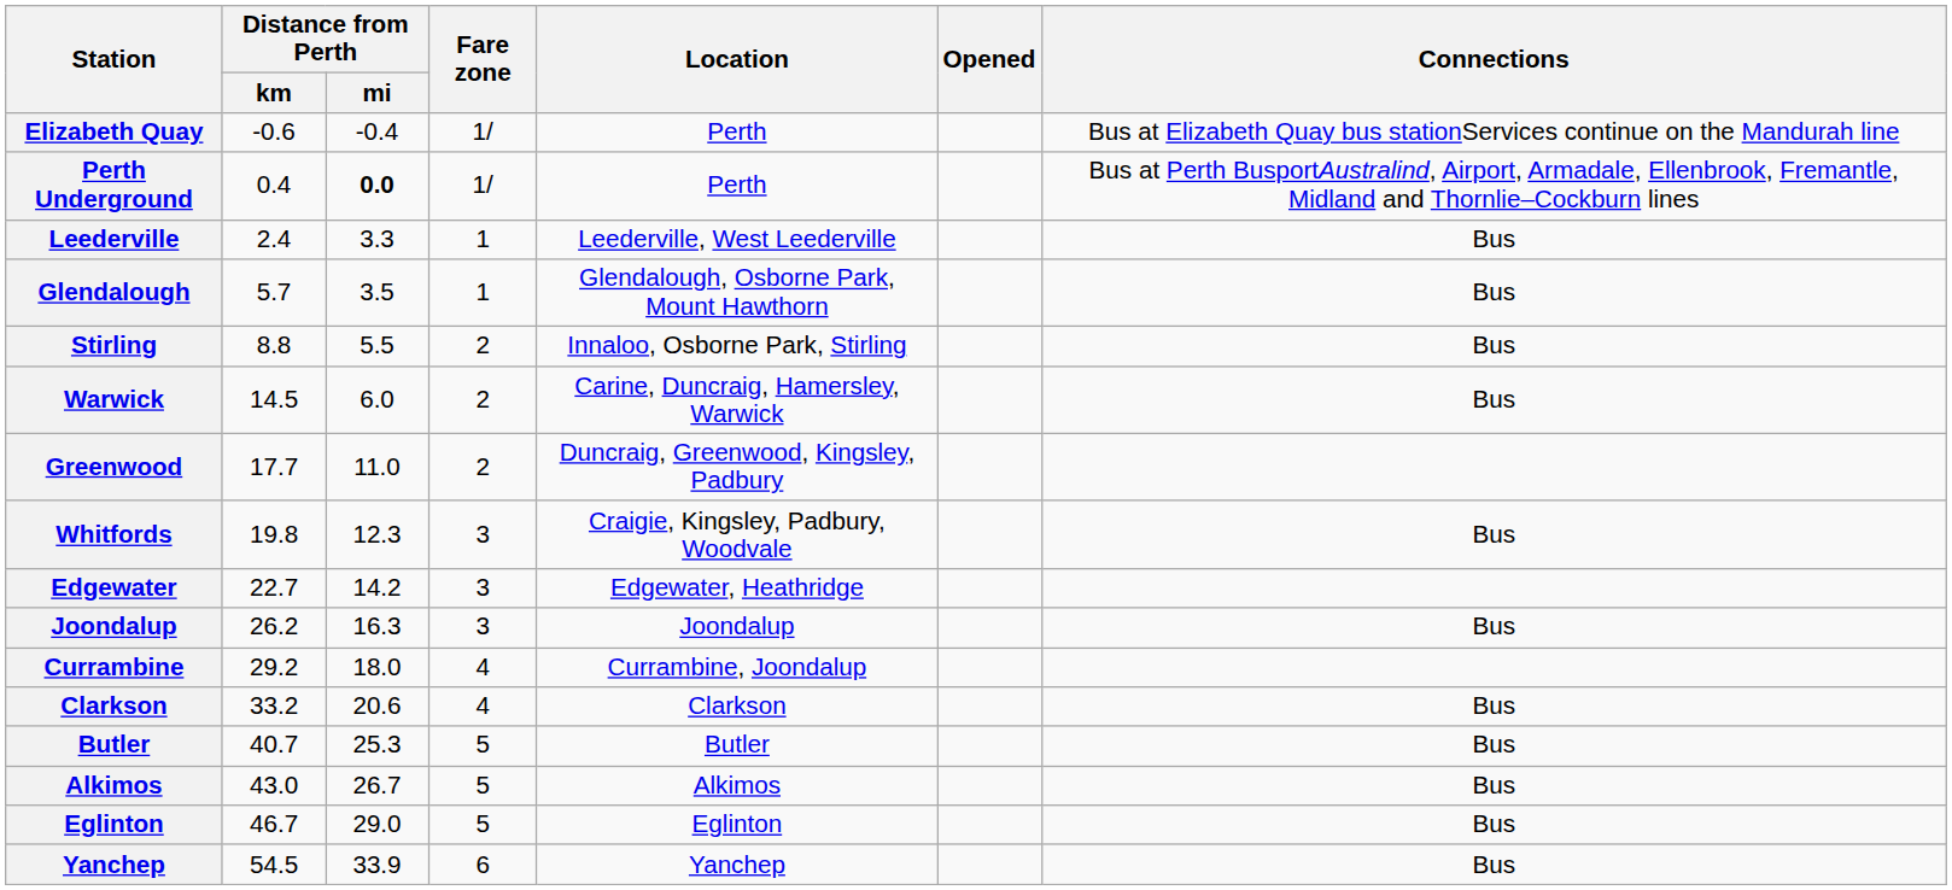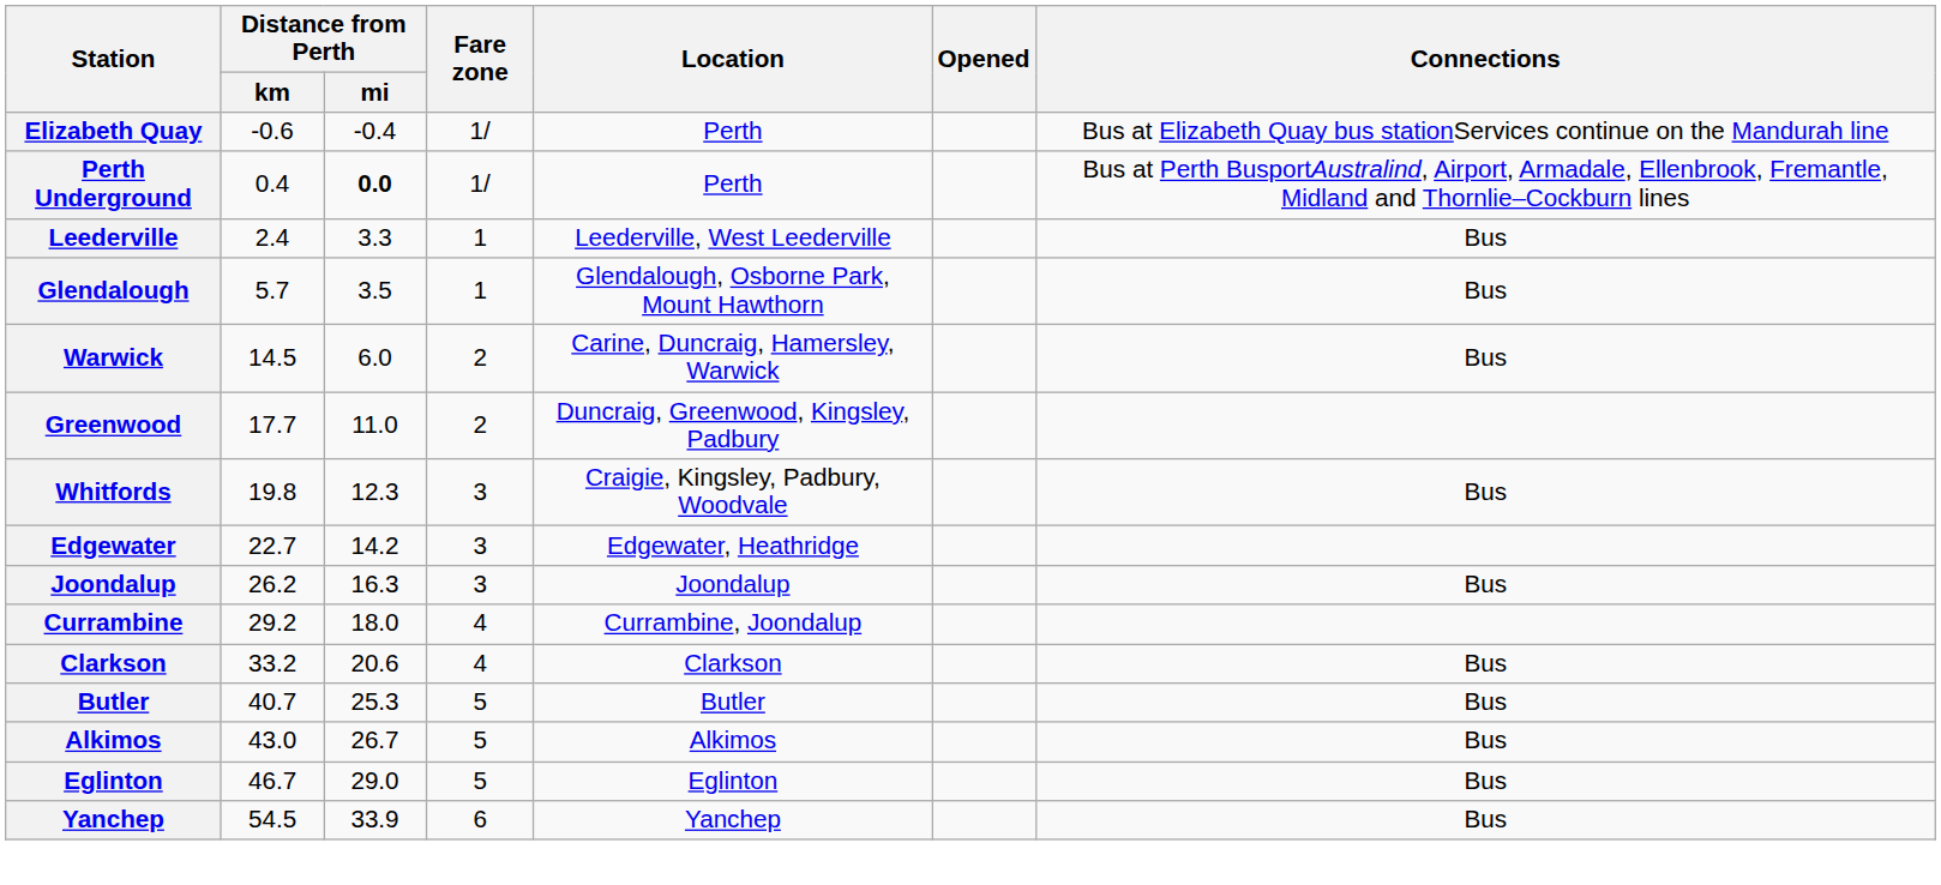 <table class="wikitable sortable" style="text-align:center">
 <tr>
 <th rowspan="2" scope="col" class="unsortable">Station</th>
 <th colspan="2" scope="colgroup">Distance from Perth</th>
 <th rowspan="2" scope="col">Fare zone</th>
 <th rowspan="2" scope="col" class="unsortable">Location</th>
 <th rowspan="2" scope="col">Opened</th>
 <th rowspan="2" scope="col" class="unsortable">Connections</th>
 </tr>
 <tr>
 <th scope="col">km</th>
 <th scope="col">mi</th>
 </tr>
 <tr>
 <th scope=row><a href='#'>Elizabeth Quay</a></th>
 <td>-0.6</td>
 <td>-0.4</td>
 <td>1/</td>
 <td><a href='#'>Perth</a></td>
 <td></td>
 <td>Bus at <a href='#'>Elizabeth Quay bus station</a>Services continue on the <a href='#'>Mandurah line</a></td>
 </tr>
 <tr>
 <th scope=row><a href='#'>Perth Underground</a></th>
 <td>0.4</td>
 <td><strong>0.0</strong></td>
 <td>1/</td>
 <td><a href='#'>Perth</a></td>
 <td></td>
 <td>Bus at <a href='#'>Perth Busport</a><em><a href='#'>Australind</a></em>, <a href='#'>Airport</a>, <a href='#'>Armadale</a>, <a href='#'>Ellenbrook</a>, <a href='#'>Fremantle</a>, <a href='#'>Midland</a> and <a href='#'>Thornlie–Cockburn</a> lines</td>
 </tr>
 <tr>
 <th scope=row><a href='#'>Leederville</a></th>
 <td>2.4</td>
 <td>3.3</td>
 <td>1</td>
 <td><a href='#'>Leederville</a>, <a href='#'>West Leederville</a></td>
 <td></td>
 <td>Bus</td>
 </tr>
 <tr>
 <th scope=row><a href='#'>Glendalough</a></th>
 <td>5.7</td>
 <td>3.5</td>
 <td>1</td>
 <td><a href='#'>Glendalough</a>, <a href='#'>Osborne Park</a>, <a href='#'>Mount Hawthorn</a></td>
-<td></td>
-<td>Bus</td>
-</tr>
-<tr>
-<th scope=row><a href='#'>Stirling</a></th>
-<td>8.8</td>
-<td>5.5</td>
-<td>2</td>
-<td><a href='#'>Innaloo</a>, Osborne Park, <a href='#'>Stirling</a></td>
 <td></td>
 <td>Bus</td>
 </tr>
 <tr>
 <th scope=row><a href='#'>Warwick</a></th>
 <td>14.5</td>
 <td>6.0</td>
 <td>2</td>
 <td><a href='#'>Carine</a>, <a href='#'>Duncraig</a>, <a href='#'>Hamersley</a>, <a href='#'>Warwick</a></td>
 <td></td>
 <td>Bus</td>
 </tr>
 <tr>
 <th scope=row><a href='#'>Greenwood</a></th>
 <td>17.7</td>
 <td>11.0</td>
 <td>2</td>
 <td><a href='#'>Duncraig</a>, <a href='#'>Greenwood</a>, <a href='#'>Kingsley</a>, <a href='#'>Padbury</a></td>
 <td></td>
 <td></td>
 </tr>
 <tr>
 <th scope=row><a href='#'>Whitfords</a></th>
 <td>19.8</td>
 <td>12.3</td>
 <td>3</td>
 <td><a href='#'>Craigie</a>, Kingsley, Padbury, <a href='#'>Woodvale</a></td>
 <td></td>
 <td>Bus</td>
 </tr>
 <tr>
 <th scope=row><a href='#'>Edgewater</a></th>
 <td>22.7</td>
 <td>14.2</td>
 <td>3</td>
 <td><a href='#'>Edgewater</a>, <a href='#'>Heathridge</a></td>
 <td></td>
 <td></td>
 </tr>
 <tr>
 <th scope=row><a href='#'>Joondalup</a></th>
 <td>26.2</td>
 <td>16.3</td>
 <td>3</td>
 <td><a href='#'>Joondalup</a></td>
 <td></td>
 <td>Bus</td>
 </tr>
 <tr>
 <th scope=row><a href='#'>Currambine</a></th>
 <td>29.2</td>
 <td>18.0</td>
 <td>4</td>
 <td><a href='#'>Currambine</a>, <a href='#'>Joondalup</a></td>
 <td></td>
 <td></td>
 </tr>
 <tr>
 <th scope=row><a href='#'>Clarkson</a></th>
 <td>33.2</td>
 <td>20.6</td>
 <td>4</td>
 <td><a href='#'>Clarkson</a></td>
 <td></td>
 <td>Bus</td>
 </tr>
 <tr>
 <th scope=row><a href='#'>Butler</a></th>
 <td>40.7</td>
 <td>25.3</td>
 <td>5</td>
 <td><a href='#'>Butler</a></td>
 <td></td>
 <td>Bus</td>
 </tr>
 <tr>
 <th scope=row><a href='#'>Alkimos</a></th>
 <td>43.0</td>
 <td>26.7</td>
 <td>5</td>
 <td><a href='#'>Alkimos</a></td>
 <td></td>
 <td>Bus</td>
 </tr>
 <tr>
 <th scope=row><a href='#'>Eglinton</a></th>
 <td>46.7</td>
 <td>29.0</td>
 <td>5</td>
 <td><a href='#'>Eglinton</a></td>
 <td></td>
 <td>Bus</td>
 </tr>
 <tr>
 <th scope=row><a href='#'>Yanchep</a></th>
 <td>54.5</td>
 <td>33.9</td>
 <td>6</td>
 <td><a href='#'>Yanchep</a></td>
 <td></td>
 <td>Bus</td>
 </tr>
 </table>
